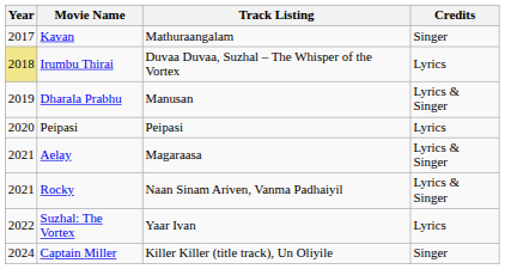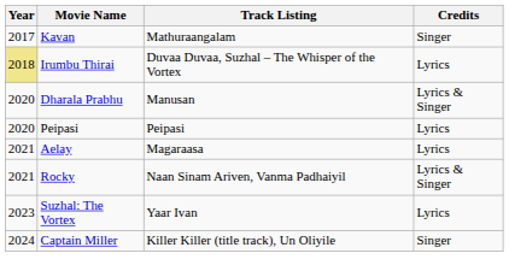 <table class="wikitable sortable">
 <tr>
 <th>Year</th>
 <th>Movie Name</th>
 <th>Track Listing</th>
 <th>Credits</th>
 </tr>
 <tr>
 <td>2017</td>
 <td><a href='#'> Kavan</a></td>
 <td>Mathuraangalam</td>
 <td>Singer</td>
 </tr>
 <tr>
 <td style="background: khaki;">2018</td>
 <td><a href='#'>Irumbu Thirai</a></td>
 <td>Duvaa Duvaa, Suzhal – The Whisper of the Vortex</td>
 <td>Lyrics</td>
 </tr>
 <tr>
-<td>2019</td>
+<td>2020</td>
 <td><a href='#'>Dharala Prabhu</a></td>
 <td>Manusan</td>
 <td>Lyrics & Singer</td>
 </tr>
 <tr>
 <td>2020</td>
 <td>Peipasi</td>
 <td>Peipasi</td>
 <td>Lyrics</td>
 </tr>
 <tr>
 <td>2021</td>
 <td><a href='#'>Aelay</a></td>
 <td>Magaraasa</td>
-<td>Lyrics & Singer</td>
+<td>Lyrics</td>
 </tr>
 <tr>
 <td>2021</td>
 <td><a href='#'> Rocky</a></td>
 <td>Naan Sinam Ariven, Vanma Padhaiyil</td>
 <td>Lyrics & Singer</td>
 </tr>
 <tr>
-<td>2022</td>
+<td>2023</td>
 <td><a href='#'>Suzhal: The Vortex</a></td>
 <td>Yaar Ivan</td>
 <td>Lyrics</td>
 </tr>
 <tr>
 <td>2024</td>
 <td><a href='#'> Captain Miller</a></td>
 <td>Killer Killer (title track), Un Oliyile</td>
 <td>Singer</td>
 </tr>
 </table>
